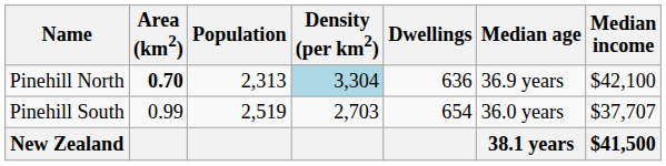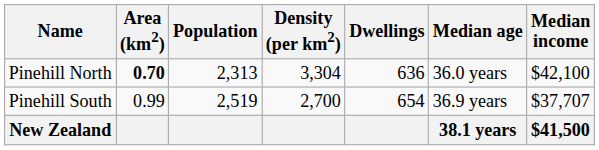 <table class="wikitable">
 <tr>
 <th>Name</th>
 <th>Area<br>(km<sup>2</sup>)</th>
 <th>Population</th>
 <th>Density<br>(per km<sup>2</sup>)</th>
 <th>Dwellings</th>
 <th>Median age</th>
 <th>Median<br>income</th>
 </tr>
 <tr>
 <td>Pinehill North</td>
 <td style="text-align:right;"><strong>0.70</strong></td>
 <td style="text-align:right;">2,313</td>
-<td style="background: lightblue; text-align:right;">3,304</td>
+<td style="text-align:right;">3,304</td>
 <td style="text-align:right;">636</td>
-<td>36.9 years</td>
+<td>36.0 years</td>
 <td>$42,100</td>
 </tr>
 <tr>
 <td>Pinehill South</td>
 <td style="text-align:right;">0.99</td>
 <td style="text-align:right;">2,519</td>
-<td style="text-align:right;">2,703</td>
+<td style="text-align:right;">2,700</td>
 <td style="text-align:right;">654</td>
-<td>36.0 years</td>
+<td>36.9 years</td>
 <td>$37,707</td>
 </tr>
 <tr>
 <th>New Zealand</th>
 <th></th>
 <th></th>
 <th></th>
 <th></th>
 <th>38.1 years</th>
 <th style="text-align:left;">$41,500</th>
 </tr>
 </table>
